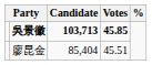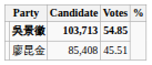 <table class="wikitable">
 <tr>
 <th colspan="2">Party</th>
 <th>Candidate</th>
 <th>Votes</th>
 <th>%</th>
 </tr>
 <tr>
 <td></td>
 <td><strong>吳景徽</strong></td>
 <td align="right"><strong>103,713</strong></td>
-<td align="right"><strong>45.85</strong></td>
+<td align="right"><strong>54.85</strong></td>
 </tr>
 <tr>
 <td></td>
 <td>廖昆金</td>
-<td align="right">85,404</td>
+<td align="right">85,408</td>
 <td align="right">45.51</td>
 </tr>
 </table>
